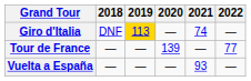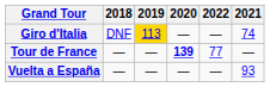 <table class="wikitable plainrowheaders">
 <tr>
 <th scope="col"><a href='#'>Grand Tour</a></th>
 <th scope="col">2018</th>
 <th scope="col">2019</th>
 <th>2020</th>
+<th>2022</th>
 <th>2021</th>
-<th>2022</th>
 </tr>
 <tr style="text-align:center;">
 <th scope="row"> <a href='#'>Giro d'Italia</a></th>
 <td><a href='#'>DNF</a></td>
 <td style="background: gold;"><a href='#'>113</a></td>
 <td>—</td>
+<td>—</td>
 <td><a href='#'>74</a></td>
-<td>—</td>
 </tr>
 <tr style="text-align:center;">
 <th scope="row"> <a href='#'>Tour de France</a></th>
 <td>—</td>
 <td>—</td>
-<td><a href='#'>139</a></td>
+<td><strong><a href='#'>139</a></strong></td>
+<td><a href='#'>77</a></td>
 <td>—</td>
-<td><a href='#'>77</a></td>
 </tr>
 <tr style="text-align:center;">
 <th scope="row"> <a href='#'>Vuelta a España</a></th>
 <td>—</td>
 <td>—</td>
 <td>—</td>
+<td>—</td>
 <td><a href='#'>93</a></td>
-<td>—</td>
 </tr>
 </table>
